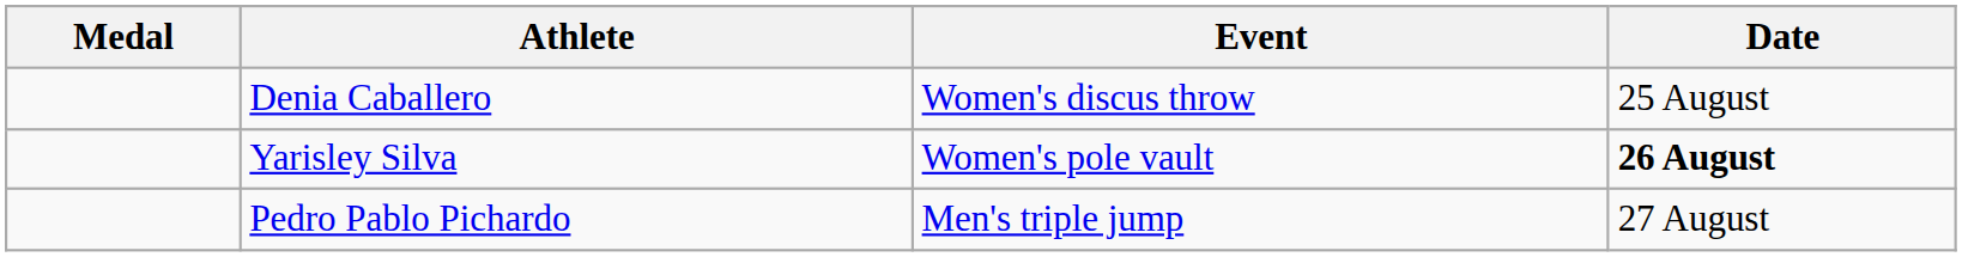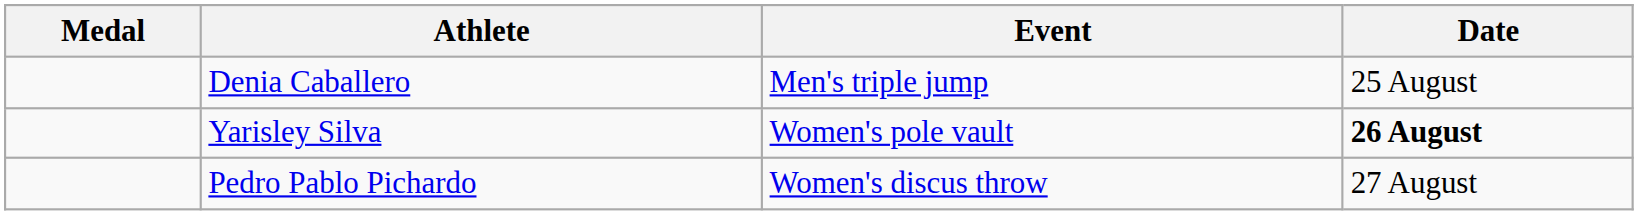 <table class="wikitable" style="font-size:90%" width=60%>
 <tr>
 <th>Medal</th>
 <th>Athlete</th>
 <th>Event</th>
 <th>Date</th>
 </tr>
 <tr>
 <td></td>
 <td><a href='#'>Denia Caballero</a></td>
-<td><a href='#'>Women's discus throw</a></td>
+<td><a href='#'>Men's triple jump</a></td>
 <td>25 August</td>
 </tr>
 <tr>
 <td></td>
 <td><a href='#'>Yarisley Silva</a></td>
 <td><a href='#'>Women's pole vault</a></td>
 <td><strong>26 August</strong></td>
 </tr>
 <tr>
 <td></td>
 <td><a href='#'>Pedro Pablo Pichardo</a></td>
-<td><a href='#'>Men's triple jump</a></td>
+<td><a href='#'>Women's discus throw</a></td>
 <td>27 August</td>
 </tr>
 </table>
